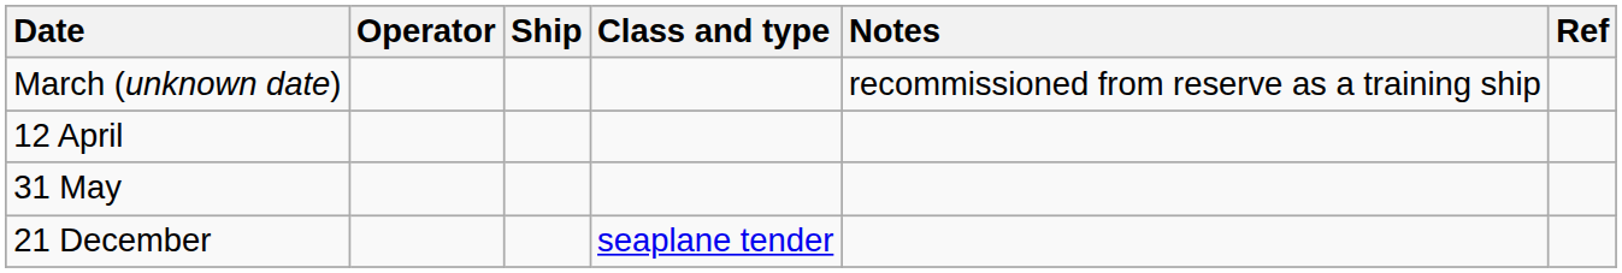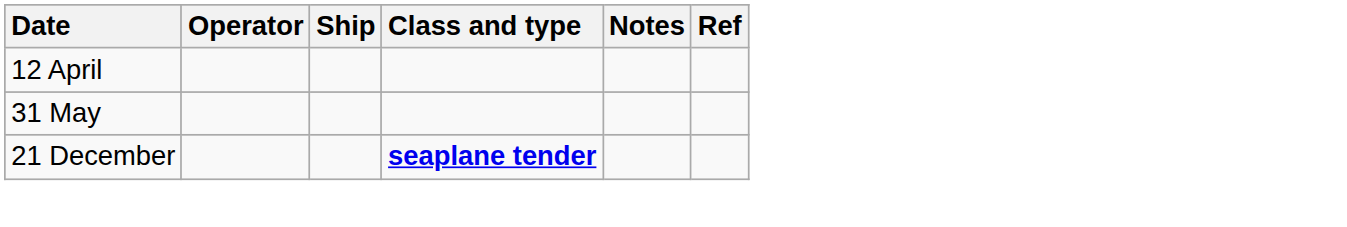 <table class="wikitable nowraplinks sortable">
 <tr>
 <th style="text-align: left;">Date</th>
 <th style="text-align: left;">Operator</th>
 <th style="text-align: left;">Ship</th>
 <th style="text-align: left;">Class and type</th>
 <th style="text-align: left;">Notes</th>
 <th style="text-align: left;">Ref</th>
-</tr>
-<tr>
-<td>March (<em>unknown date</em>)</td>
-<td></td>
-<td><strong></strong></td>
-<td></td>
-<td>recommissioned from reserve as a training ship</td>
-<td></td>
 </tr>
 <tr>
 <td>12 April</td>
 <td></td>
 <td><strong></strong></td>
 <td></td>
 <td></td>
 <td></td>
 </tr>
 <tr>
 <td>31 May</td>
 <td></td>
 <td><strong></strong></td>
 <td></td>
 <td></td>
 <td></td>
 </tr>
 <tr>
 <td>21 December</td>
 <td></td>
 <td><strong></strong></td>
-<td><a href='#'>seaplane tender</a></td>
+<td><strong><a href='#'>seaplane tender</a></strong></td>
 <td></td>
 <td></td>
 </tr>
 </table>
